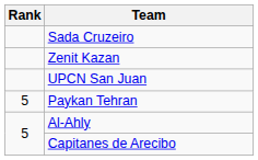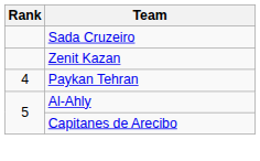 <table class="wikitable" style="text-align:center;">
 <tr>
 <th width=40>Rank</th>
 <th width=240>Team</th>
 </tr>
 <tr>
 <td></td>
 <td style="text-align:left;"> <a href='#'>Sada Cruzeiro</a></td>
 </tr>
 <tr>
 <td></td>
 <td style="text-align:left;"> <a href='#'>Zenit Kazan</a></td>
 </tr>
 <tr>
-<td></td>
-<td style="text-align:left;"> <a href='#'>UPCN San Juan</a></td>
-</tr>
-<tr>
-<td>5</td>
+<td>4</td>
 <td style="text-align:left;"> <a href='#'>Paykan Tehran</a></td>
 </tr>
 <tr>
 <td rowspan=2>5</td>
 <td style="text-align:left;"> <a href='#'>Al-Ahly</a></td>
 </tr>
 <tr>
 <td style="text-align:left;"> <a href='#'>Capitanes de Arecibo</a></td>
 </tr>
 </table>
